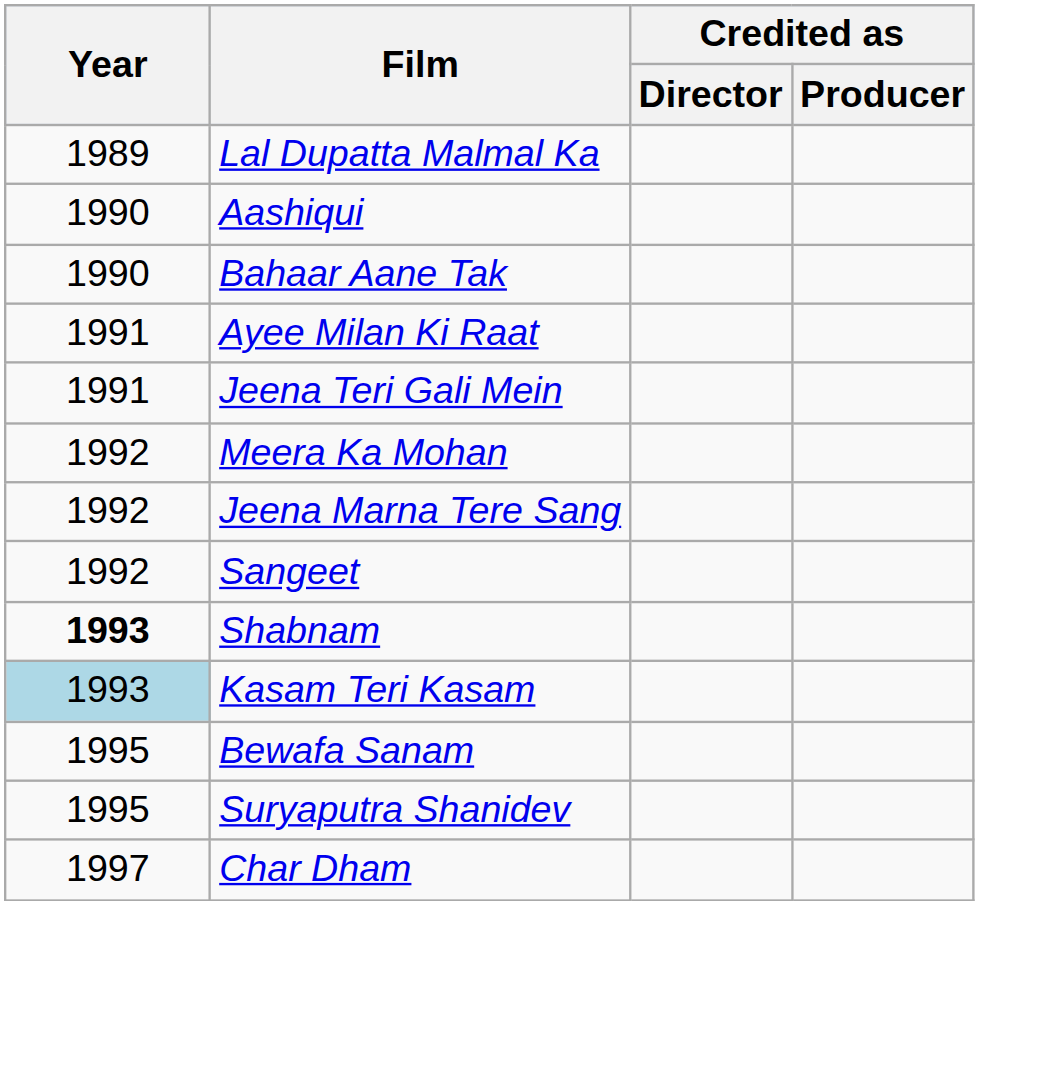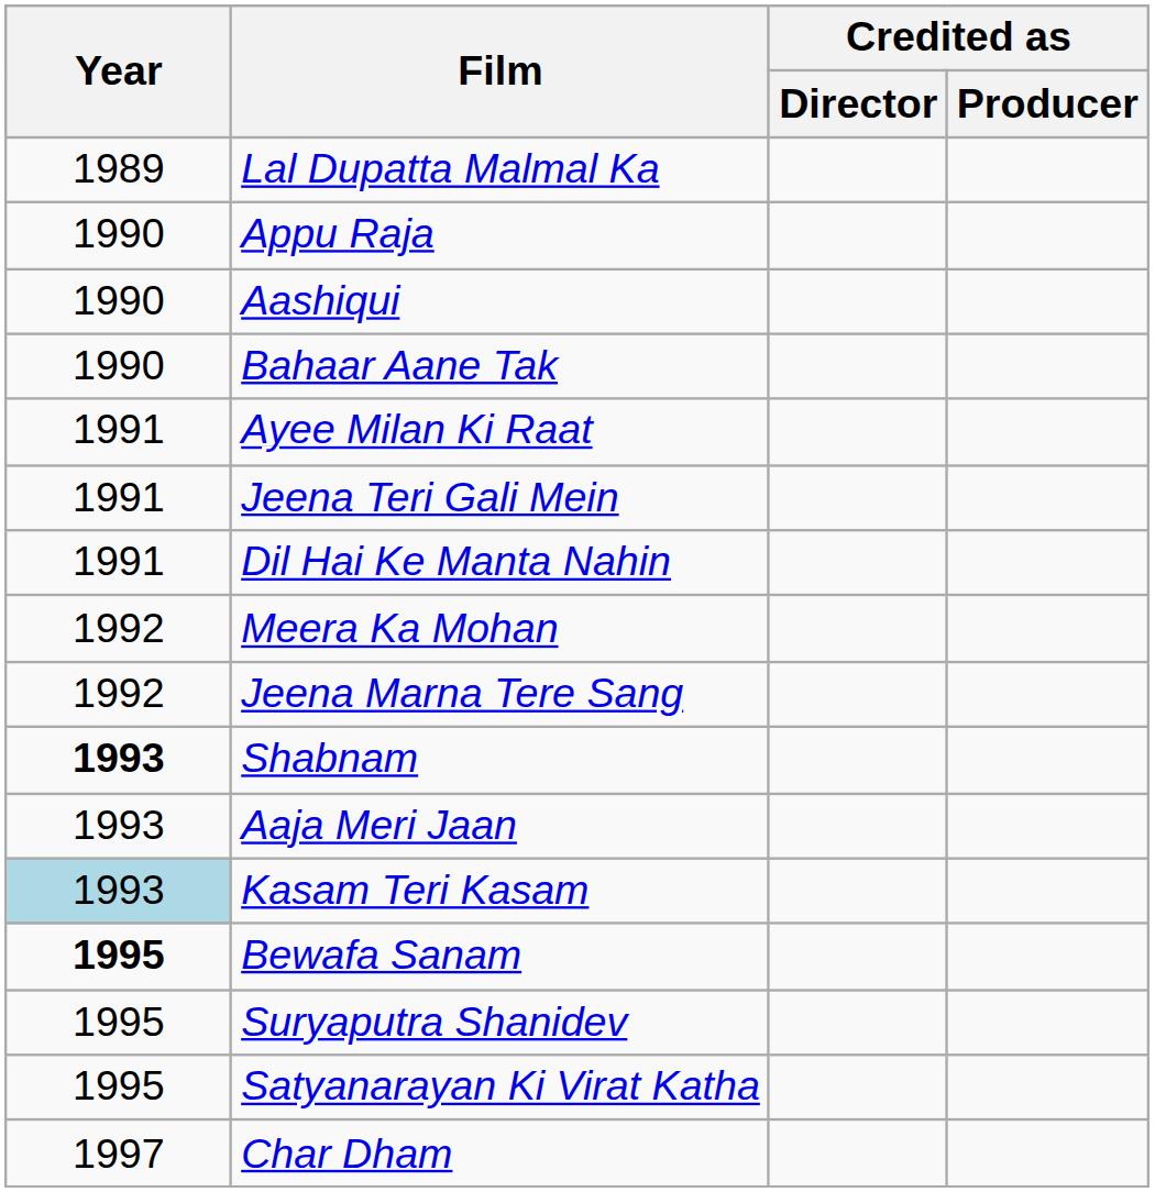 <table class="wikitable">
 <tr style="background:#b0c4de; text-align:center;">
 <th rowspan="2" style="width:80px;">Year</th>
 <th rowspan="2">Film</th>
 <th colspan="2">Credited as</th>
 </tr>
 <tr style="background:#b0c4de; text-align:center;">
 <th>Director</th>
 <th>Producer</th>
 </tr>
 <tr>
 <td style="text-align:center;">1989</td>
 <td><em><a href='#'>Lal Dupatta Malmal Ka</a></em></td>
+<td></td>
+<td></td>
+</tr>
+<tr>
+<td style="text-align:center;">1990</td>
+<td><em><a href='#'>Appu Raja</a></em></td>
 <td></td>
 <td></td>
 </tr>
 <tr>
 <td style="text-align:center;">1990</td>
 <td><em><a href='#'>Aashiqui</a></em></td>
 <td></td>
 <td></td>
 </tr>
 <tr>
 <td style="text-align:center;">1990</td>
 <td><em><a href='#'>Bahaar Aane Tak</a></em></td>
 <td></td>
 <td></td>
 </tr>
 <tr>
 <td style="text-align:center;">1991</td>
 <td><em><a href='#'>Ayee Milan Ki Raat</a></em></td>
 <td></td>
 <td></td>
 </tr>
 <tr>
 <td style="text-align:center;">1991</td>
 <td><em><a href='#'>Jeena Teri Gali Mein</a></em></td>
 <td></td>
 <td></td>
 </tr>
 <tr>
+<td style="text-align:center;">1991</td>
+<td><em><a href='#'>Dil Hai Ke Manta Nahin</a></em></td>
+<td></td>
+<td></td>
+</tr>
+<tr>
 <td style="text-align:center;">1992</td>
 <td><em><a href='#'>Meera Ka Mohan</a></em></td>
 <td></td>
 <td></td>
 </tr>
 <tr>
 <td style="text-align:center;">1992</td>
 <td><em><a href='#'>Jeena Marna Tere Sang</a></em></td>
 <td></td>
 <td></td>
 </tr>
 <tr>
-<td style="text-align:center;">1992</td>
-<td><em><a href='#'>Sangeet</a></em></td>
+<td style="text-align:center;"><strong>1993</strong></td>
+<td><em><a href='#'>Shabnam</a></em></td>
 <td></td>
 <td></td>
 </tr>
 <tr>
-<td style="text-align:center;"><strong>1993</strong></td>
-<td><em><a href='#'>Shabnam</a></em></td>
+<td style="text-align:center;">1993</td>
+<td><em><a href='#'>Aaja Meri Jaan</a></em></td>
 <td></td>
 <td></td>
 </tr>
 <tr>
 <td style="background: lightblue; text-align:center;">1993</td>
 <td><em><a href='#'>Kasam Teri Kasam</a></em></td>
 <td></td>
 <td></td>
 </tr>
 <tr>
-<td style="text-align:center;">1995</td>
+<td style="text-align:center;"><strong>1995</strong></td>
 <td><em><a href='#'>Bewafa Sanam</a></em></td>
 <td></td>
 <td></td>
 </tr>
 <tr>
 <td style="text-align:center;">1995</td>
 <td><em><a href='#'>Suryaputra Shanidev</a></em></td>
 <td></td>
 <td></td>
 </tr>
 <tr>
+<td style="text-align:center;">1995</td>
+<td><em><a href='#'>Satyanarayan Ki Virat Katha</a></em></td>
+<td></td>
+<td></td>
+</tr>
+<tr>
 <td style="text-align:center;">1997</td>
 <td><em><a href='#'>Char Dham</a></em></td>
 <td></td>
 <td></td>
 </tr>
 </table>
